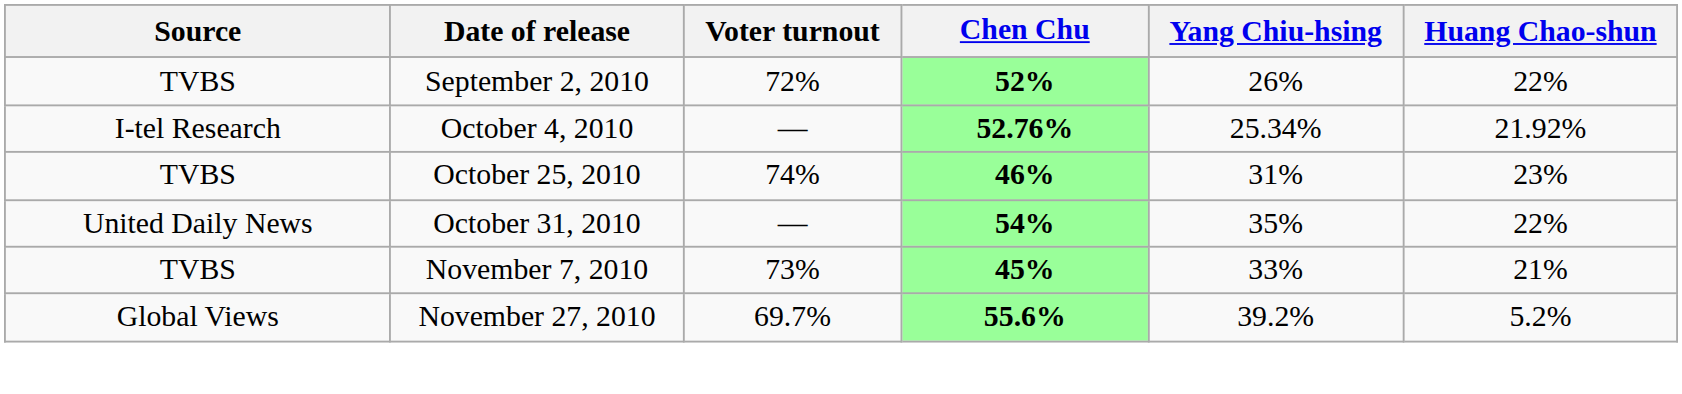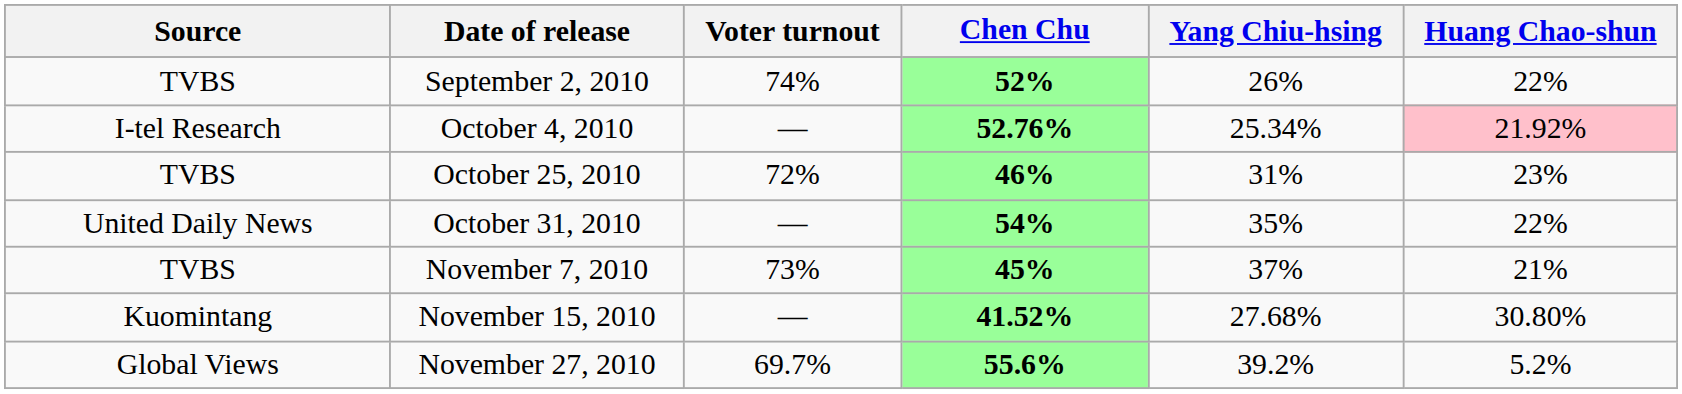 <table class="wikitable collapsible" style="text-align:center">
 <tr style="background-color:#E9E9E9">
 <th style="width:200px;">Source</th>
 <th style="width:150px;">Date of release</th>
 <th style="width:110px;">Voter turnout</th>
 <th style="width:125px;"><a href='#'>Chen Chu</a>　</th>
 <th style="width:130px;"><a href='#'>Yang Chiu-hsing</a></th>
 <th style="width:140px;"><a href='#'>Huang Chao-shun</a></th>
 </tr>
 <tr>
 <td>TVBS</td>
 <td>September 2, 2010</td>
-<td>72%</td>
+<td>74%</td>
 <td style="background-color:#99FF99"><strong>52%</strong></td>
 <td>26%</td>
 <td>22%</td>
 </tr>
 <tr>
 <td>I-tel Research</td>
 <td>October 4, 2010</td>
 <td>—</td>
 <td style="background-color:#99FF99"><strong>52.76%</strong></td>
 <td>25.34%</td>
-<td>21.92%</td>
+<td style="background: pink;">21.92%</td>
 </tr>
 <tr>
 <td>TVBS</td>
 <td>October 25, 2010</td>
-<td>74%</td>
+<td>72%</td>
 <td style="background-color:#99FF99"><strong>46%</strong></td>
 <td>31%</td>
 <td>23%</td>
 </tr>
 <tr>
 <td>United Daily News</td>
 <td>October 31, 2010</td>
 <td>—</td>
 <td style="background-color:#99FF99"><strong>54%</strong></td>
 <td>35%</td>
 <td>22%</td>
 </tr>
 <tr>
 <td>TVBS</td>
 <td>November 7, 2010</td>
 <td>73%</td>
 <td style="background-color:#99FF99"><strong>45%</strong></td>
-<td>33%</td>
+<td>37%</td>
 <td>21%</td>
+</tr>
+<tr>
+<td>Kuomintang</td>
+<td>November 15, 2010</td>
+<td>—</td>
+<td style="background-color:#99FF99"><strong>41.52%</strong></td>
+<td>27.68%</td>
+<td>30.80%</td>
 </tr>
 <tr>
 <td>Global Views</td>
 <td>November 27, 2010</td>
 <td>69.7%</td>
 <td style="background-color:#99FF99"><strong>55.6%</strong></td>
 <td>39.2%</td>
 <td>5.2%</td>
 </tr>
 </table>
